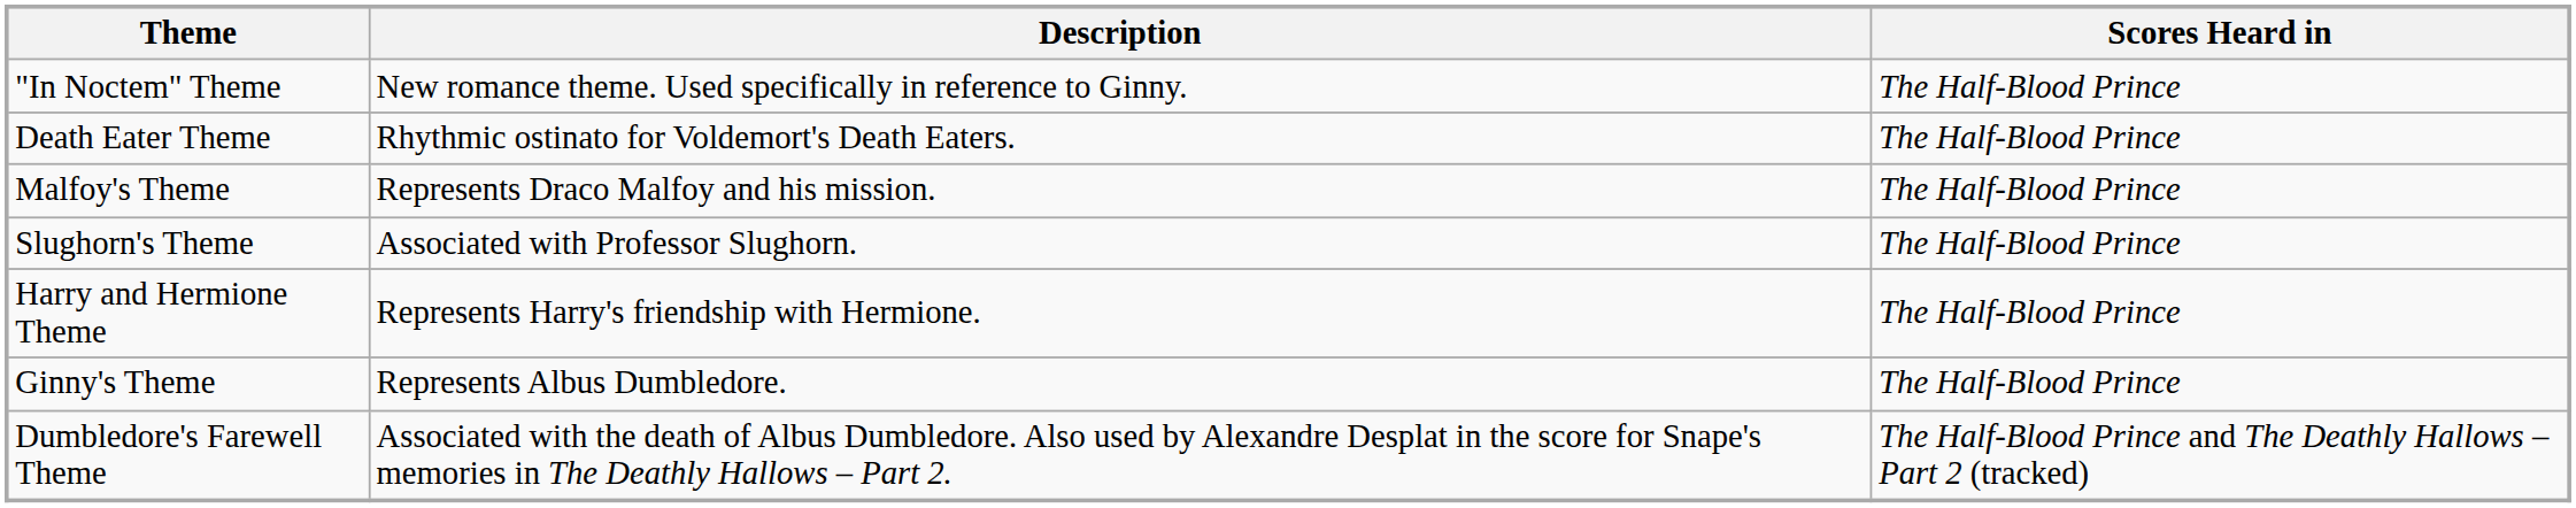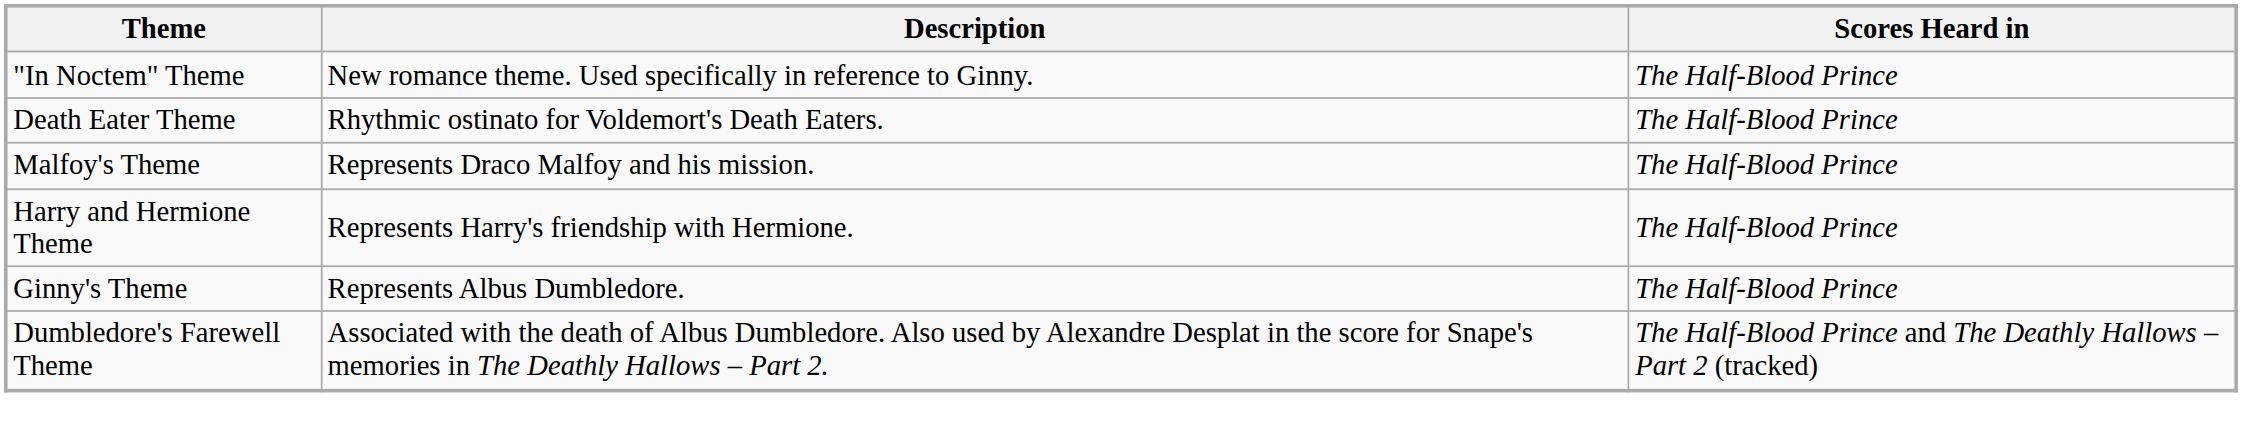 <table class="wikitable" style="border:2px #aaa solid; font-size:100%;">
 <tr>
 <th>Theme</th>
 <th>Description</th>
 <th>Scores Heard in</th>
 </tr>
 <tr>
 <td>"In Noctem" Theme</td>
 <td>New romance theme. Used specifically in reference to Ginny.</td>
 <td><em>The Half-Blood Prince</em></td>
 </tr>
 <tr>
 <td>Death Eater Theme</td>
 <td>Rhythmic ostinato for Voldemort's Death Eaters.</td>
 <td><em>The Half-Blood Prince</em></td>
 </tr>
 <tr>
 <td>Malfoy's Theme</td>
 <td>Represents Draco Malfoy and his mission.</td>
 <td><em>The Half-Blood Prince</em></td>
 </tr>
 <tr>
-<td>Slughorn's Theme</td>
-<td>Associated with Professor Slughorn.</td>
-<td><em>The Half-Blood Prince</em></td>
-</tr>
-<tr>
 <td>Harry and Hermione Theme</td>
 <td>Represents Harry's friendship with Hermione.</td>
 <td><em>The Half-Blood Prince</em></td>
 </tr>
 <tr>
 <td>Ginny's Theme</td>
 <td>Represents Albus Dumbledore.</td>
 <td><em>The Half-Blood Prince</em></td>
 </tr>
 <tr>
 <td>Dumbledore's Farewell Theme</td>
 <td>Associated with the death of Albus Dumbledore. Also used by Alexandre Desplat in the score for Snape's memories in <em>The Deathly Hallows – Part 2.</em></td>
 <td><em>The Half-Blood Prince</em> and <em>The Deathly Hallows – Part 2</em> (tracked)</td>
 </tr>
 </table>
